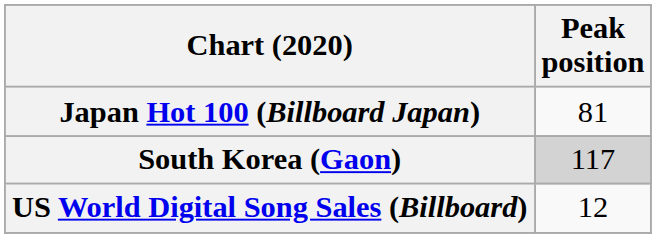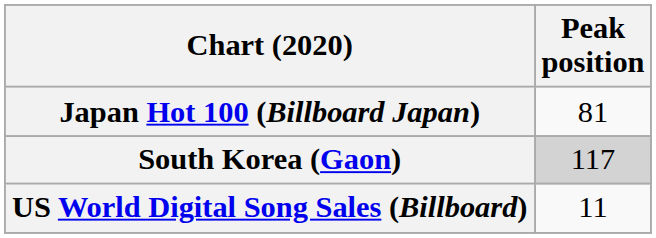 <table class="wikitable sortable plainrowheaders" style="text-align:center">
 <tr>
 <th scope="col">Chart (2020)</th>
 <th scope="col">Peak<br>position</th>
 </tr>
 <tr>
 <th scope="row">Japan <a href='#'>Hot 100</a> (<em>Billboard Japan</em>)</th>
 <td>81</td>
 </tr>
 <tr>
 <th scope="row">South Korea (<a href='#'>Gaon</a>)</th>
 <td style="background: lightgrey;">117</td>
 </tr>
 <tr>
 <th scope="row">US <a href='#'>World Digital Song Sales</a> (<em>Billboard</em>)</th>
-<td>12</td>
+<td>11</td>
 </tr>
 </table>
